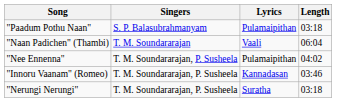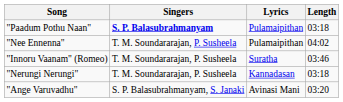 <table class="wikitable" style="font-size:95%;">
 <tr>
 <th>Song</th>
 <th>Singers</th>
 <th>Lyrics</th>
 <th>Length</th>
 </tr>
 <tr>
 <td>"Paadum Pothu Naan"</td>
-<td><a href='#'>S. P. Balasubrahmanyam</a></td>
+<td><strong><a href='#'>S. P. Balasubrahmanyam</a></strong></td>
 <td><a href='#'>Pulamaipithan</a></td>
 <td>03:18</td>
-</tr>
-<tr>
-<td>"Naan Padichen" (Thambi)</td>
-<td><a href='#'>T. M. Soundararajan</a></td>
-<td><a href='#'>Vaali</a></td>
-<td>06:04</td>
 </tr>
 <tr>
 <td>"Nee Ennenna"</td>
 <td>T. M. Soundararajan, <a href='#'>P. Susheela</a></td>
 <td>Pulamaipithan</td>
 <td>04:02</td>
 </tr>
 <tr>
 <td>"Innoru Vaanam" (Romeo)</td>
 <td>T. M. Soundararajan, P. Susheela</td>
-<td><a href='#'>Kannadasan</a></td>
+<td><a href='#'>Suratha</a></td>
 <td>03:46</td>
 </tr>
 <tr>
 <td>"Nerungi Nerungi"</td>
 <td>T. M. Soundararajan, P. Susheela</td>
-<td><a href='#'>Suratha</a></td>
+<td><a href='#'>Kannadasan</a></td>
 <td>03:18</td>
 </tr>
+<tr>
+<td>"Ange Varuvadhu"</td>
+<td>S. P. Balasubrahmanyam, <a href='#'>S. Janaki</a></td>
+<td>Avinasi Mani</td>
+<td>03:20</td>
+</tr>
 </table>
